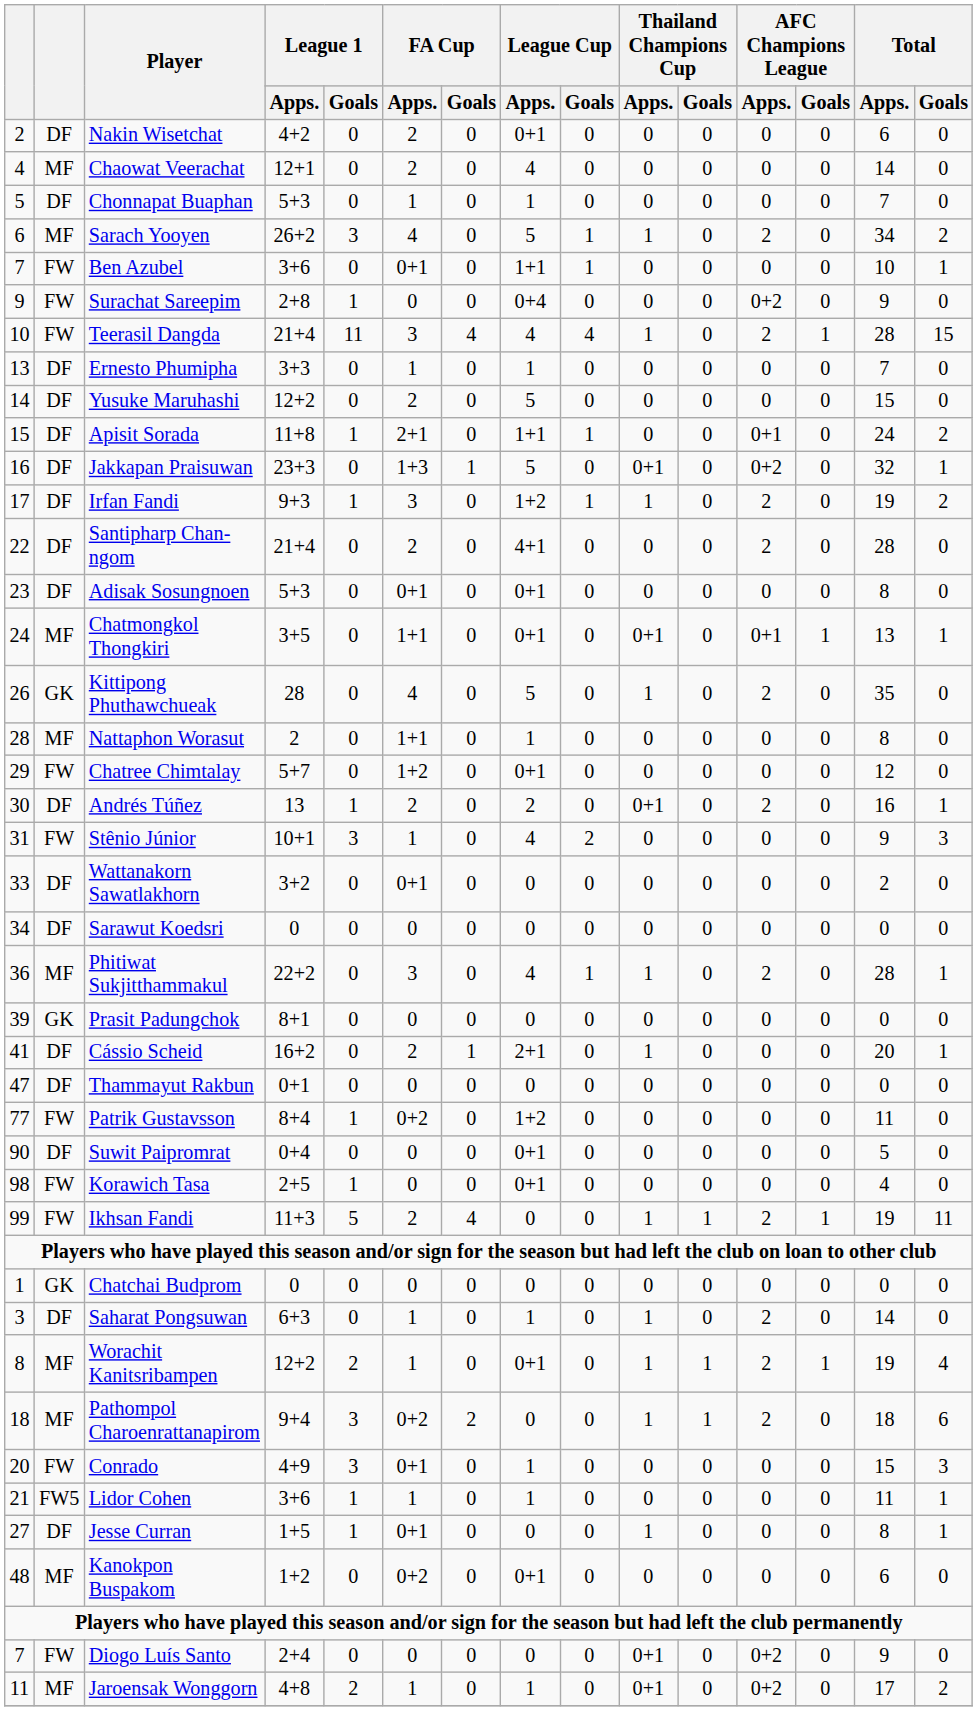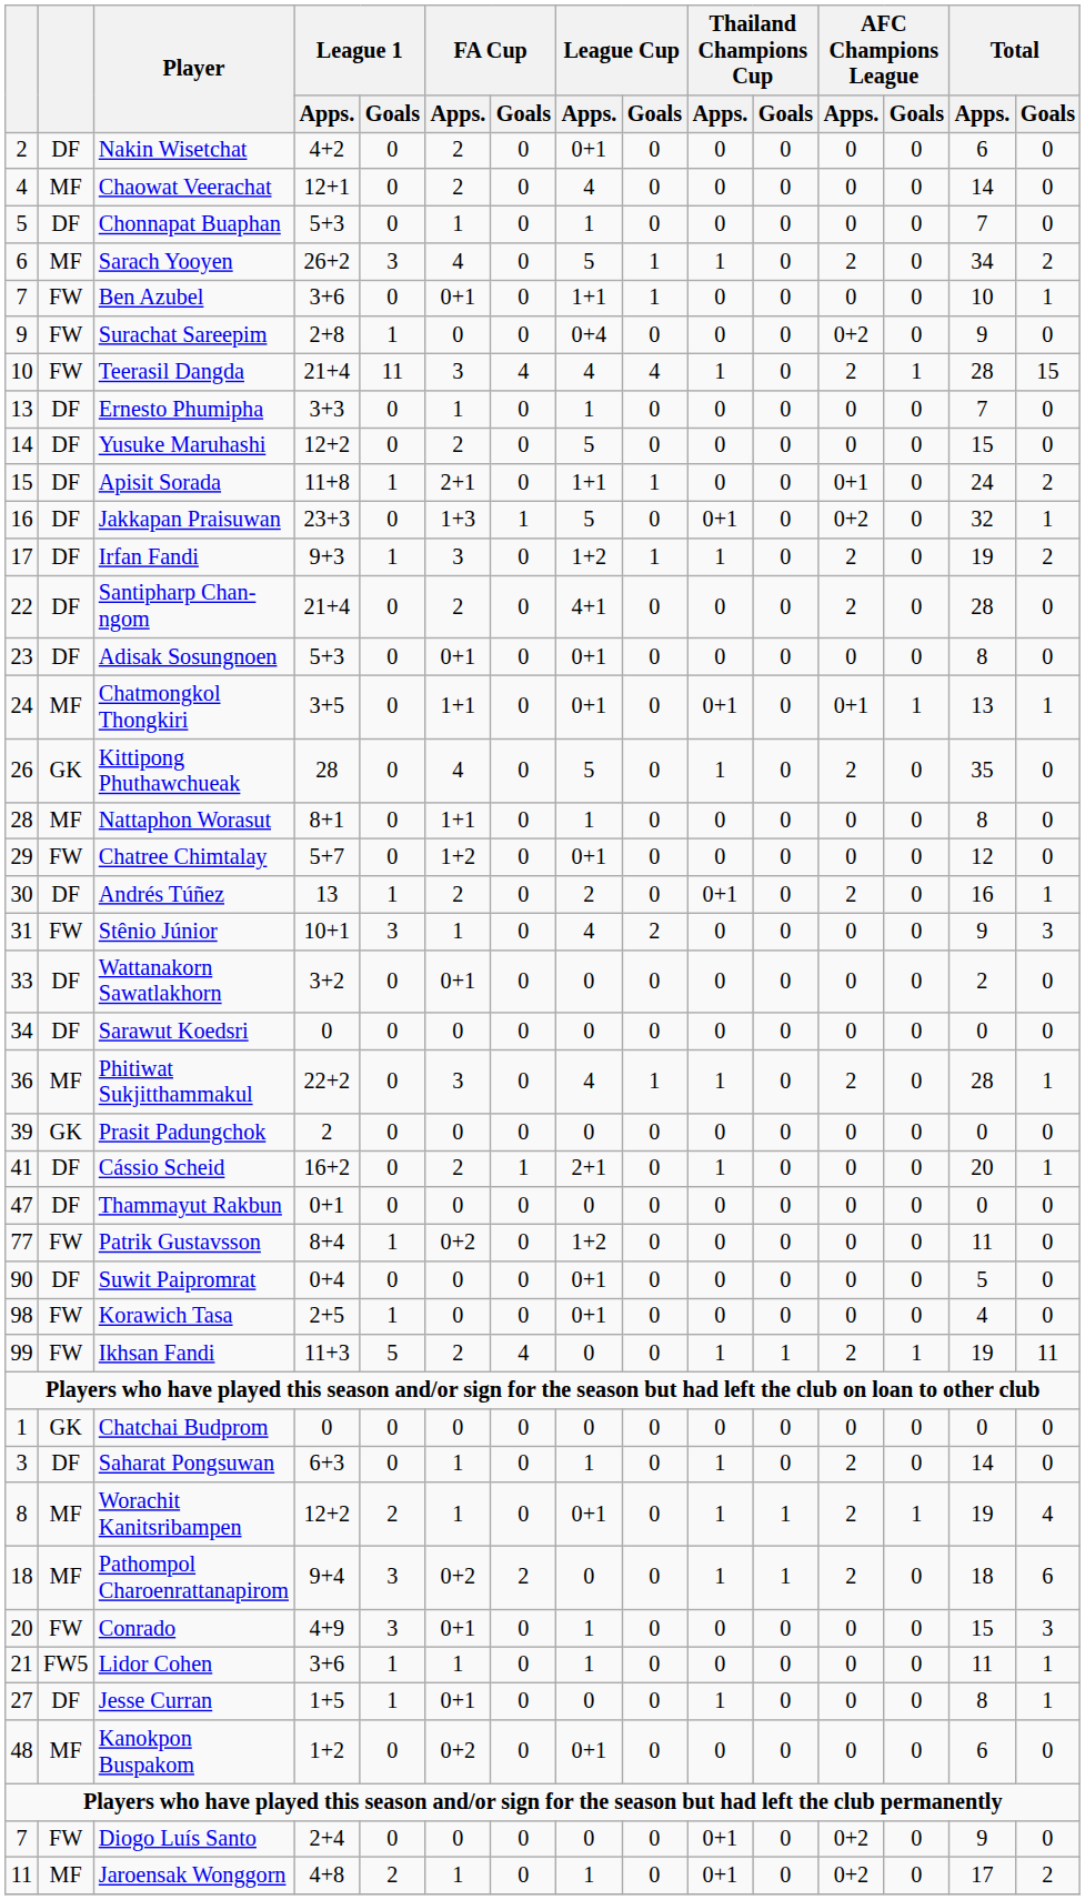 <table class="wikitable" style="text-align:center; font-size:90%; width:80%;">
 <tr>
 <th rowspan=2></th>
 <th rowspan=2></th>
 <th rowspan=2 width="250">Player</th>
 <th colspan=2 width="105">League 1</th>
 <th colspan=2 width="105">FA Cup</th>
 <th colspan=2 width="105">League Cup</th>
 <th colspan=2 width="105">Thailand Champions Cup</th>
 <th colspan=2 width="105">AFC Champions League</th>
 <th colspan=2 width="105">Total</th>
 </tr>
 <tr>
 <th>Apps.</th>
 <th>Goals</th>
 <th>Apps.</th>
 <th>Goals</th>
 <th>Apps.</th>
 <th>Goals</th>
 <th>Apps.</th>
 <th>Goals</th>
 <th>Apps.</th>
 <th>Goals</th>
 <th>Apps.</th>
 <th>Goals</th>
 </tr>
 <tr>
 <td>2</td>
 <td>DF</td>
 <td align="left"> <a href='#'>Nakin Wisetchat</a></td>
 <td>4+2</td>
 <td>0</td>
 <td>2</td>
 <td>0</td>
 <td>0+1</td>
 <td>0</td>
 <td>0</td>
 <td>0</td>
 <td>0</td>
 <td>0</td>
 <td>6</td>
 <td>0</td>
 </tr>
 <tr>
 <td>4</td>
 <td>MF</td>
 <td align="left"> <a href='#'>Chaowat Veerachat</a></td>
 <td>12+1</td>
 <td>0</td>
 <td>2</td>
 <td>0</td>
 <td>4</td>
 <td>0</td>
 <td>0</td>
 <td>0</td>
 <td>0</td>
 <td>0</td>
 <td>14</td>
 <td>0</td>
 </tr>
 <tr>
 <td>5</td>
 <td>DF</td>
 <td align="left"> <a href='#'>Chonnapat Buaphan</a></td>
 <td>5+3</td>
 <td>0</td>
 <td>1</td>
 <td>0</td>
 <td>1</td>
 <td>0</td>
 <td>0</td>
 <td>0</td>
 <td>0</td>
 <td>0</td>
 <td>7</td>
 <td>0</td>
 </tr>
 <tr>
 <td>6</td>
 <td>MF</td>
 <td align="left"> <a href='#'>Sarach Yooyen</a></td>
 <td>26+2</td>
 <td>3</td>
 <td>4</td>
 <td>0</td>
 <td>5</td>
 <td>1</td>
 <td>1</td>
 <td>0</td>
 <td>2</td>
 <td>0</td>
 <td>34</td>
 <td>2</td>
 </tr>
 <tr>
 <td>7</td>
 <td>FW</td>
 <td align="left"> <a href='#'>Ben Azubel</a></td>
 <td>3+6</td>
 <td>0</td>
 <td>0+1</td>
 <td>0</td>
 <td>1+1</td>
 <td>1</td>
 <td>0</td>
 <td>0</td>
 <td>0</td>
 <td>0</td>
 <td>10</td>
 <td>1</td>
 </tr>
 <tr>
 <td>9</td>
 <td>FW</td>
 <td align="left"> <a href='#'>Surachat Sareepim</a></td>
 <td>2+8</td>
 <td>1</td>
 <td>0</td>
 <td>0</td>
 <td>0+4</td>
 <td>0</td>
 <td>0</td>
 <td>0</td>
 <td>0+2</td>
 <td>0</td>
 <td>9</td>
 <td>0</td>
 </tr>
 <tr>
 <td>10</td>
 <td>FW</td>
 <td align="left"> <a href='#'>Teerasil Dangda</a></td>
 <td>21+4</td>
 <td>11</td>
 <td>3</td>
 <td>4</td>
 <td>4</td>
 <td>4</td>
 <td>1</td>
 <td>0</td>
 <td>2</td>
 <td>1</td>
 <td>28</td>
 <td>15</td>
 </tr>
 <tr>
 <td>13</td>
 <td>DF</td>
 <td align="left"> <a href='#'>Ernesto Phumipha</a></td>
 <td>3+3</td>
 <td>0</td>
 <td>1</td>
 <td>0</td>
 <td>1</td>
 <td>0</td>
 <td>0</td>
 <td>0</td>
 <td>0</td>
 <td>0</td>
 <td>7</td>
 <td>0</td>
 </tr>
 <tr>
 <td>14</td>
 <td>DF</td>
 <td align="left"> <a href='#'>Yusuke Maruhashi</a></td>
 <td>12+2</td>
 <td>0</td>
 <td>2</td>
 <td>0</td>
 <td>5</td>
 <td>0</td>
 <td>0</td>
 <td>0</td>
 <td>0</td>
 <td>0</td>
 <td>15</td>
 <td>0</td>
 </tr>
 <tr>
 <td>15</td>
 <td>DF</td>
 <td align="left"> <a href='#'>Apisit Sorada</a></td>
 <td>11+8</td>
 <td>1</td>
 <td>2+1</td>
 <td>0</td>
 <td>1+1</td>
 <td>1</td>
 <td>0</td>
 <td>0</td>
 <td>0+1</td>
 <td>0</td>
 <td>24</td>
 <td>2</td>
 </tr>
 <tr>
 <td>16</td>
 <td>DF</td>
 <td align="left"> <a href='#'>Jakkapan Praisuwan</a></td>
 <td>23+3</td>
 <td>0</td>
 <td>1+3</td>
 <td>1</td>
 <td>5</td>
 <td>0</td>
 <td>0+1</td>
 <td>0</td>
 <td>0+2</td>
 <td>0</td>
 <td>32</td>
 <td>1</td>
 </tr>
 <tr>
 <td>17</td>
 <td>DF</td>
 <td align="left"> <a href='#'>Irfan Fandi</a></td>
 <td>9+3</td>
 <td>1</td>
 <td>3</td>
 <td>0</td>
 <td>1+2</td>
 <td>1</td>
 <td>1</td>
 <td>0</td>
 <td>2</td>
 <td>0</td>
 <td>19</td>
 <td>2</td>
 </tr>
 <tr>
 <td>22</td>
 <td>DF</td>
 <td align="left"> <a href='#'>Santipharp Chan-ngom</a></td>
 <td>21+4</td>
 <td>0</td>
 <td>2</td>
 <td>0</td>
 <td>4+1</td>
 <td>0</td>
 <td>0</td>
 <td>0</td>
 <td>2</td>
 <td>0</td>
 <td>28</td>
 <td>0</td>
 </tr>
 <tr>
 <td>23</td>
 <td>DF</td>
 <td align="left"> <a href='#'>Adisak Sosungnoen</a></td>
 <td>5+3</td>
 <td>0</td>
 <td>0+1</td>
 <td>0</td>
 <td>0+1</td>
 <td>0</td>
 <td>0</td>
 <td>0</td>
 <td>0</td>
 <td>0</td>
 <td>8</td>
 <td>0</td>
 </tr>
 <tr>
 <td>24</td>
 <td>MF</td>
 <td align="left"> <a href='#'>Chatmongkol Thongkiri</a></td>
 <td>3+5</td>
 <td>0</td>
 <td>1+1</td>
 <td>0</td>
 <td>0+1</td>
 <td>0</td>
 <td>0+1</td>
 <td>0</td>
 <td>0+1</td>
 <td>1</td>
 <td>13</td>
 <td>1</td>
 </tr>
 <tr>
 <td>26</td>
 <td>GK</td>
 <td align="left"> <a href='#'>Kittipong Phuthawchueak</a></td>
 <td>28</td>
 <td>0</td>
 <td>4</td>
 <td>0</td>
 <td>5</td>
 <td>0</td>
 <td>1</td>
 <td>0</td>
 <td>2</td>
 <td>0</td>
 <td>35</td>
 <td>0</td>
 </tr>
 <tr>
 <td>28</td>
 <td>MF</td>
 <td align="left"> <a href='#'>Nattaphon Worasut</a></td>
-<td>2</td>
+<td>8+1</td>
 <td>0</td>
 <td>1+1</td>
 <td>0</td>
 <td>1</td>
 <td>0</td>
 <td>0</td>
 <td>0</td>
 <td>0</td>
 <td>0</td>
 <td>8</td>
 <td>0</td>
 </tr>
 <tr>
 <td>29</td>
 <td>FW</td>
 <td align="left"> <a href='#'>Chatree Chimtalay</a></td>
 <td>5+7</td>
 <td>0</td>
 <td>1+2</td>
 <td>0</td>
 <td>0+1</td>
 <td>0</td>
 <td>0</td>
 <td>0</td>
 <td>0</td>
 <td>0</td>
 <td>12</td>
 <td>0</td>
 </tr>
 <tr>
 <td>30</td>
 <td>DF</td>
 <td align="left"> <a href='#'>Andrés Túñez</a></td>
 <td>13</td>
 <td>1</td>
 <td>2</td>
 <td>0</td>
 <td>2</td>
 <td>0</td>
 <td>0+1</td>
 <td>0</td>
 <td>2</td>
 <td>0</td>
 <td>16</td>
 <td>1</td>
 </tr>
 <tr>
 <td>31</td>
 <td>FW</td>
 <td align="left"> <a href='#'>Stênio Júnior</a></td>
 <td>10+1</td>
 <td>3</td>
 <td>1</td>
 <td>0</td>
 <td>4</td>
 <td>2</td>
 <td>0</td>
 <td>0</td>
 <td>0</td>
 <td>0</td>
 <td>9</td>
 <td>3</td>
 </tr>
 <tr>
 <td>33</td>
 <td>DF</td>
 <td align="left"> <a href='#'>Wattanakorn Sawatlakhorn</a></td>
 <td>3+2</td>
 <td>0</td>
 <td>0+1</td>
 <td>0</td>
 <td>0</td>
 <td>0</td>
 <td>0</td>
 <td>0</td>
 <td>0</td>
 <td>0</td>
 <td>2</td>
 <td>0</td>
 </tr>
 <tr>
 <td>34</td>
 <td>DF</td>
 <td align="left"> <a href='#'>Sarawut Koedsri</a></td>
 <td>0</td>
 <td>0</td>
 <td>0</td>
 <td>0</td>
 <td>0</td>
 <td>0</td>
 <td>0</td>
 <td>0</td>
 <td>0</td>
 <td>0</td>
 <td>0</td>
 <td>0</td>
 </tr>
 <tr>
 <td>36</td>
 <td>MF</td>
 <td align="left"> <a href='#'>Phitiwat Sukjitthammakul</a></td>
 <td>22+2</td>
 <td>0</td>
 <td>3</td>
 <td>0</td>
 <td>4</td>
 <td>1</td>
 <td>1</td>
 <td>0</td>
 <td>2</td>
 <td>0</td>
 <td>28</td>
 <td>1</td>
 </tr>
 <tr>
 <td>39</td>
 <td>GK</td>
 <td align="left"> <a href='#'>Prasit Padungchok</a></td>
-<td>8+1</td>
+<td>2</td>
 <td>0</td>
 <td>0</td>
 <td>0</td>
 <td>0</td>
 <td>0</td>
 <td>0</td>
 <td>0</td>
 <td>0</td>
 <td>0</td>
 <td>0</td>
 <td>0</td>
 </tr>
 <tr>
 <td>41</td>
 <td>DF</td>
 <td align="left"> <a href='#'>Cássio Scheid</a></td>
 <td>16+2</td>
 <td>0</td>
 <td>2</td>
 <td>1</td>
 <td>2+1</td>
 <td>0</td>
 <td>1</td>
 <td>0</td>
 <td>0</td>
 <td>0</td>
 <td>20</td>
 <td>1</td>
 </tr>
 <tr>
 <td>47</td>
 <td>DF</td>
 <td align="left"> <a href='#'>Thammayut Rakbun</a></td>
 <td>0+1</td>
 <td>0</td>
 <td>0</td>
 <td>0</td>
 <td>0</td>
 <td>0</td>
 <td>0</td>
 <td>0</td>
 <td>0</td>
 <td>0</td>
 <td>0</td>
 <td>0</td>
 </tr>
 <tr>
 <td>77</td>
 <td>FW</td>
 <td align="left"> <a href='#'>Patrik Gustavsson</a></td>
 <td>8+4</td>
 <td>1</td>
 <td>0+2</td>
 <td>0</td>
 <td>1+2</td>
 <td>0</td>
 <td>0</td>
 <td>0</td>
 <td>0</td>
 <td>0</td>
 <td>11</td>
 <td>0</td>
 </tr>
 <tr>
 <td>90</td>
 <td>DF</td>
 <td align="left"> <a href='#'>Suwit Paipromrat</a></td>
 <td>0+4</td>
 <td>0</td>
 <td>0</td>
 <td>0</td>
 <td>0+1</td>
 <td>0</td>
 <td>0</td>
 <td>0</td>
 <td>0</td>
 <td>0</td>
 <td>5</td>
 <td>0</td>
 </tr>
 <tr>
 <td>98</td>
 <td>FW</td>
 <td align="left"> <a href='#'>Korawich Tasa</a></td>
 <td>2+5</td>
 <td>1</td>
 <td>0</td>
 <td>0</td>
 <td>0+1</td>
 <td>0</td>
 <td>0</td>
 <td>0</td>
 <td>0</td>
 <td>0</td>
 <td>4</td>
 <td>0</td>
 </tr>
 <tr>
 <td>99</td>
 <td>FW</td>
 <td align="left"> <a href='#'>Ikhsan Fandi</a></td>
 <td>11+3</td>
 <td>5</td>
 <td>2</td>
 <td>4</td>
 <td>0</td>
 <td>0</td>
 <td>1</td>
 <td>1</td>
 <td>2</td>
 <td>1</td>
 <td>19</td>
 <td>11</td>
 </tr>
 <tr>
 <td colspan="17"><strong>Players who have played this season and/or sign for the season but had left the club on loan to other club</strong></td>
 </tr>
 <tr>
 <td>1</td>
 <td>GK</td>
 <td align="left"> <a href='#'>Chatchai Budprom</a></td>
 <td>0</td>
 <td>0</td>
 <td>0</td>
 <td>0</td>
 <td>0</td>
 <td>0</td>
 <td>0</td>
 <td>0</td>
 <td>0</td>
 <td>0</td>
 <td>0</td>
 <td>0</td>
 </tr>
 <tr>
 <td>3</td>
 <td>DF</td>
 <td align="left"> <a href='#'>Saharat Pongsuwan</a></td>
 <td>6+3</td>
 <td>0</td>
 <td>1</td>
 <td>0</td>
 <td>1</td>
 <td>0</td>
 <td>1</td>
 <td>0</td>
 <td>2</td>
 <td>0</td>
 <td>14</td>
 <td>0</td>
 </tr>
 <tr>
 <td>8</td>
 <td>MF</td>
 <td align="left"> <a href='#'>Worachit Kanitsribampen</a></td>
 <td>12+2</td>
 <td>2</td>
 <td>1</td>
 <td>0</td>
 <td>0+1</td>
 <td>0</td>
 <td>1</td>
 <td>1</td>
 <td>2</td>
 <td>1</td>
 <td>19</td>
 <td>4</td>
 </tr>
 <tr>
 <td>18</td>
 <td>MF</td>
 <td align="left"> <a href='#'>Pathompol Charoenrattanapirom</a></td>
 <td>9+4</td>
 <td>3</td>
 <td>0+2</td>
 <td>2</td>
 <td>0</td>
 <td>0</td>
 <td>1</td>
 <td>1</td>
 <td>2</td>
 <td>0</td>
 <td>18</td>
 <td>6</td>
 </tr>
 <tr>
 <td>20</td>
 <td>FW</td>
 <td align="left"> <a href='#'>Conrado</a></td>
 <td>4+9</td>
 <td>3</td>
 <td>0+1</td>
 <td>0</td>
 <td>1</td>
 <td>0</td>
 <td>0</td>
 <td>0</td>
 <td>0</td>
 <td>0</td>
 <td>15</td>
 <td>3</td>
 </tr>
 <tr>
 <td>21</td>
 <td>FW5</td>
 <td align="left"> <a href='#'>Lidor Cohen</a></td>
 <td>3+6</td>
 <td>1</td>
 <td>1</td>
 <td>0</td>
 <td>1</td>
 <td>0</td>
 <td>0</td>
 <td>0</td>
 <td>0</td>
 <td>0</td>
 <td>11</td>
 <td>1</td>
 </tr>
 <tr>
 <td>27</td>
 <td>DF</td>
 <td align="left"> <a href='#'>Jesse Curran</a></td>
 <td>1+5</td>
 <td>1</td>
 <td>0+1</td>
 <td>0</td>
 <td>0</td>
 <td>0</td>
 <td>1</td>
 <td>0</td>
 <td>0</td>
 <td>0</td>
 <td>8</td>
 <td>1</td>
 </tr>
 <tr>
 <td>48</td>
 <td>MF</td>
 <td align="left"> <a href='#'>Kanokpon Buspakom</a></td>
 <td>1+2</td>
 <td>0</td>
 <td>0+2</td>
 <td>0</td>
 <td>0+1</td>
 <td>0</td>
 <td>0</td>
 <td>0</td>
 <td>0</td>
 <td>0</td>
 <td>6</td>
 <td>0</td>
 </tr>
 <tr>
 <td colspan="17"><strong>Players who have played this season and/or sign for the season but had left the club permanently</strong></td>
 </tr>
 <tr>
 <td>7</td>
 <td>FW</td>
 <td align="left"> <a href='#'>Diogo Luís Santo</a></td>
 <td>2+4</td>
 <td>0</td>
 <td>0</td>
 <td>0</td>
 <td>0</td>
 <td>0</td>
 <td>0+1</td>
 <td>0</td>
 <td>0+2</td>
 <td>0</td>
 <td>9</td>
 <td>0</td>
 </tr>
 <tr>
 <td>11</td>
 <td>MF</td>
 <td align="left"> <a href='#'>Jaroensak Wonggorn</a></td>
 <td>4+8</td>
 <td>2</td>
 <td>1</td>
 <td>0</td>
 <td>1</td>
 <td>0</td>
 <td>0+1</td>
 <td>0</td>
 <td>0+2</td>
 <td>0</td>
 <td>17</td>
 <td>2</td>
 </tr>
 <tr>
 </tr>
 </table>
